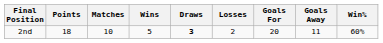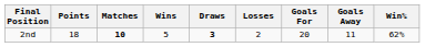 <table class="wikitable" style="font-size: 95%; text-align: center;">
 <tr>
 <th width=60>Final Position</th>
 <th width=60>Points</th>
 <th width=60>Matches</th>
 <th width=60>Wins</th>
 <th width=60>Draws</th>
 <th width=60>Losses</th>
 <th width=60>Goals For</th>
 <th width=60>Goals Away</th>
 <th width=60>Win%</th>
 </tr>
 <tr>
 <td>2nd</td>
 <td>18</td>
-<td>10</td>
+<td><strong>10</strong></td>
 <td>5</td>
 <td><strong>3</strong></td>
 <td>2</td>
 <td>20</td>
 <td>11</td>
-<td>60%</td>
+<td>62%</td>
 </tr>
 </table>
